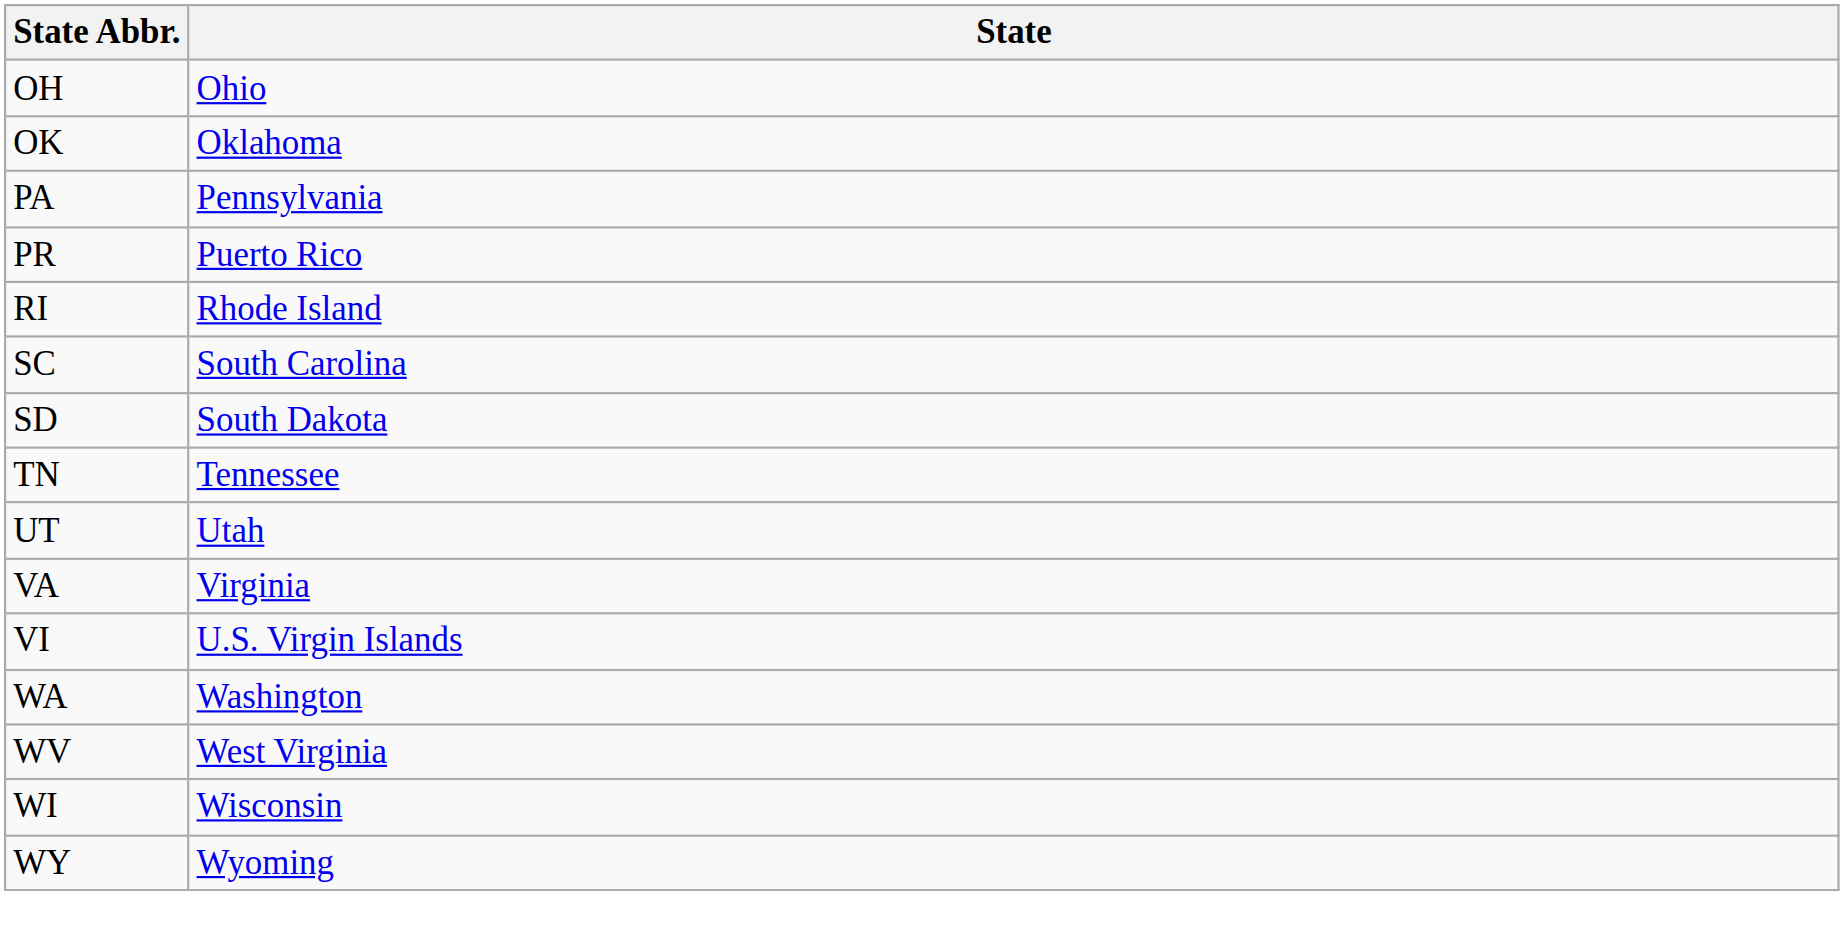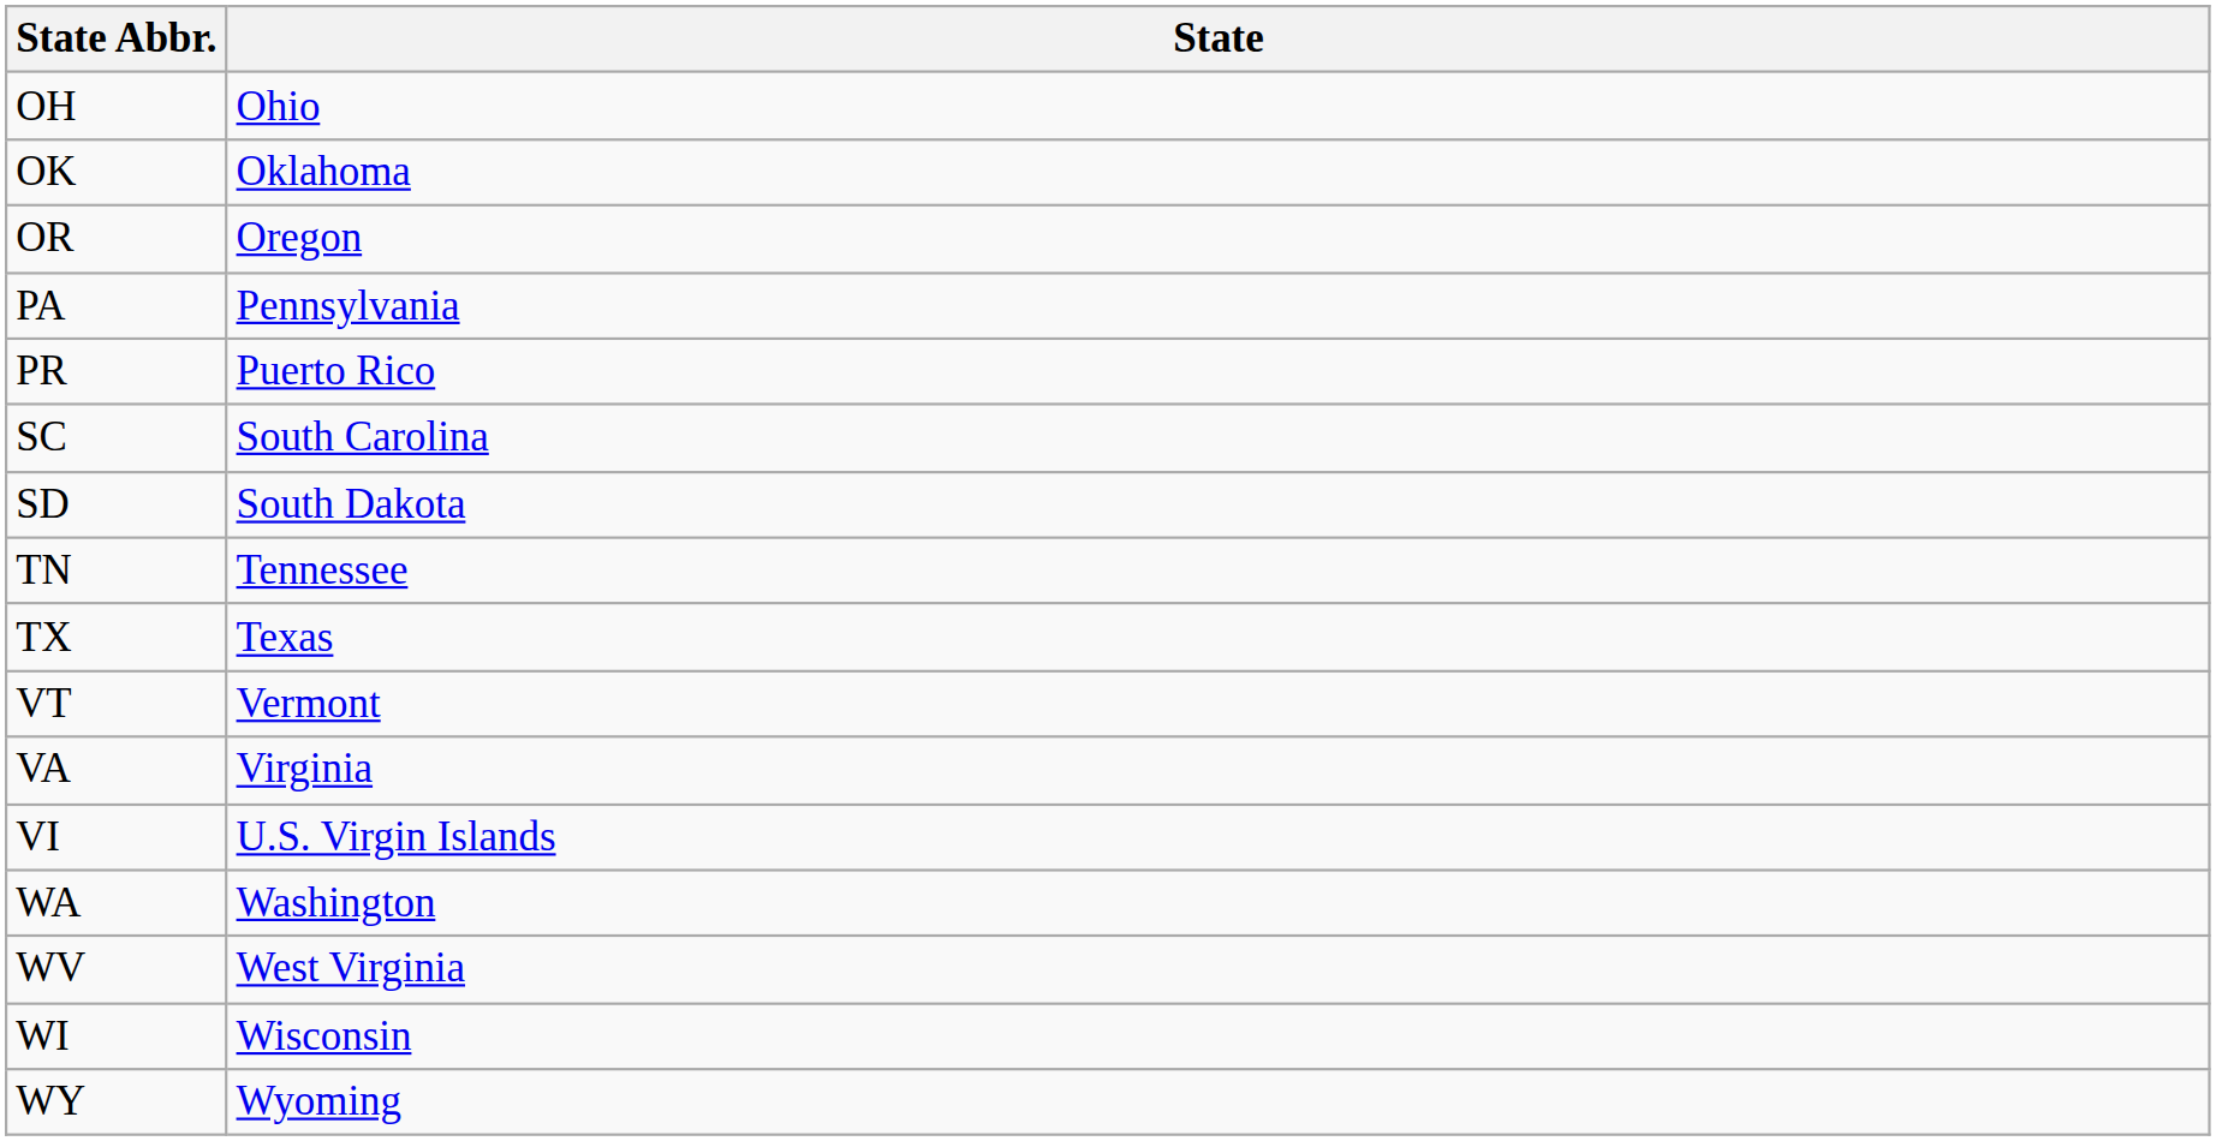 <table class="wikitable">
 <tr>
 <th style="width: 10%;">State Abbr.</th>
 <th>State</th>
 </tr>
 <tr>
 <td>OH</td>
 <td><a href='#'>Ohio</a></td>
 </tr>
 <tr>
 <td>OK</td>
 <td><a href='#'>Oklahoma</a></td>
 </tr>
 <tr>
+<td>OR</td>
+<td><a href='#'>Oregon</a></td>
+</tr>
+<tr>
 <td>PA</td>
 <td><a href='#'>Pennsylvania</a></td>
 </tr>
 <tr>
 <td>PR</td>
 <td><a href='#'>Puerto Rico</a></td>
-</tr>
-<tr>
-<td>RI</td>
-<td><a href='#'>Rhode Island</a></td>
 </tr>
 <tr>
 <td>SC</td>
 <td><a href='#'>South Carolina</a></td>
 </tr>
 <tr>
 <td>SD</td>
 <td><a href='#'>South Dakota</a></td>
 </tr>
 <tr>
 <td>TN</td>
 <td><a href='#'>Tennessee</a></td>
 </tr>
 <tr>
-<td>UT</td>
-<td><a href='#'>Utah</a></td>
+<td>TX</td>
+<td><a href='#'>Texas</a></td>
+</tr>
+<tr>
+<td>VT</td>
+<td><a href='#'>Vermont</a></td>
 </tr>
 <tr>
 <td>VA</td>
 <td><a href='#'>Virginia</a></td>
 </tr>
 <tr>
 <td>VI</td>
 <td><a href='#'>U.S. Virgin Islands</a></td>
 </tr>
 <tr>
 <td>WA</td>
 <td><a href='#'>Washington</a></td>
 </tr>
 <tr>
 <td>WV</td>
 <td><a href='#'>West Virginia</a></td>
 </tr>
 <tr>
 <td>WI</td>
 <td><a href='#'>Wisconsin</a></td>
 </tr>
 <tr>
 <td>WY</td>
 <td><a href='#'>Wyoming</a></td>
 </tr>
 </table>
